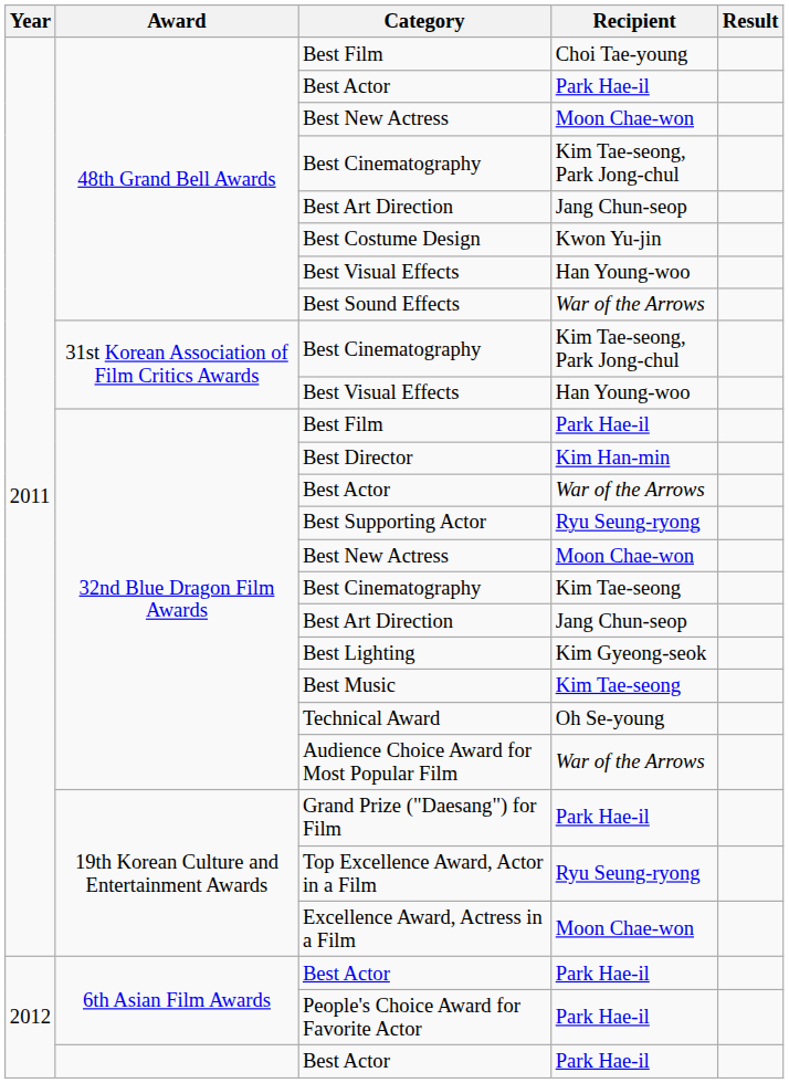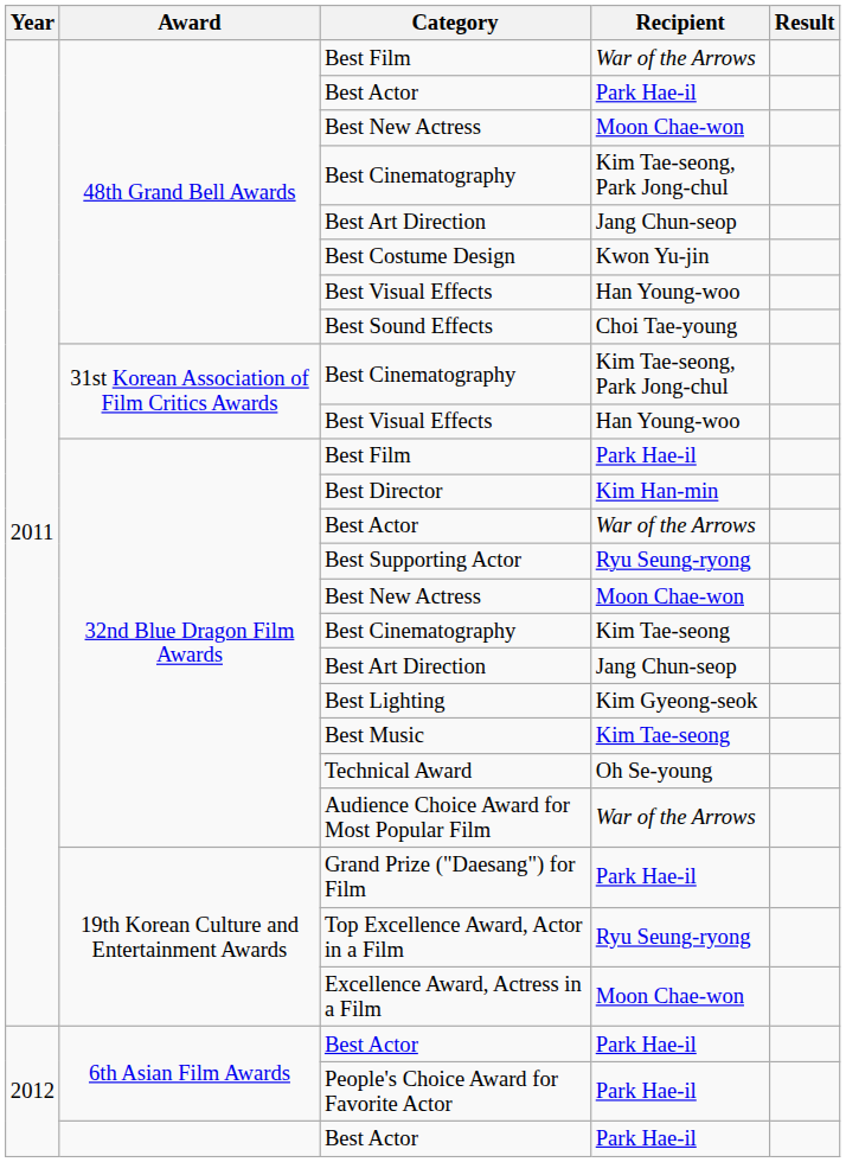 <table class="wikitable">
 <tr>
 <th>Year</th>
 <th>Award</th>
 <th>Category</th>
 <th>Recipient</th>
 <th>Result</th>
 </tr>
 <tr>
 <td rowspan=24>2011</td>
 <td rowspan=8 style="text-align:center;"><a href='#'>48th Grand Bell Awards</a></td>
 <td>Best Film</td>
-<td>Choi Tae-young</td>
+<td><em>War of the Arrows</em></td>
 <td></td>
 </tr>
 <tr>
 <td>Best Actor</td>
 <td><a href='#'>Park Hae-il</a></td>
 <td></td>
 </tr>
 <tr>
 <td>Best New Actress</td>
 <td><a href='#'>Moon Chae-won</a></td>
 <td></td>
 </tr>
 <tr>
 <td>Best Cinematography</td>
 <td>Kim Tae-seong, Park Jong-chul</td>
 <td></td>
 </tr>
 <tr>
 <td>Best Art Direction</td>
 <td>Jang Chun-seop</td>
 <td></td>
 </tr>
 <tr>
 <td>Best Costume Design</td>
 <td>Kwon Yu-jin</td>
 <td></td>
 </tr>
 <tr>
 <td>Best Visual Effects</td>
 <td>Han Young-woo</td>
 <td></td>
 </tr>
 <tr>
 <td>Best Sound Effects</td>
-<td><em>War of the Arrows</em></td>
+<td>Choi Tae-young</td>
 <td></td>
 </tr>
 <tr>
 <td rowspan=2 style="text-align:center;">31st <a href='#'>Korean Association of Film Critics Awards</a></td>
 <td>Best Cinematography</td>
 <td>Kim Tae-seong, Park Jong-chul</td>
 <td></td>
 </tr>
 <tr>
 <td>Best Visual Effects</td>
 <td>Han Young-woo</td>
 <td></td>
 </tr>
 <tr>
 <td rowspan=11 style="text-align:center;"><a href='#'>32nd Blue Dragon Film Awards</a></td>
 <td>Best Film</td>
 <td><a href='#'>Park Hae-il</a></td>
 <td></td>
 </tr>
 <tr>
 <td>Best Director</td>
 <td><a href='#'>Kim Han-min</a></td>
 <td></td>
 </tr>
 <tr>
 <td>Best Actor</td>
 <td><em>War of the Arrows</em></td>
 <td></td>
 </tr>
 <tr>
 <td>Best Supporting Actor</td>
 <td><a href='#'>Ryu Seung-ryong</a></td>
 <td></td>
 </tr>
 <tr>
 <td>Best New Actress</td>
 <td><a href='#'>Moon Chae-won</a></td>
 <td></td>
 </tr>
 <tr>
 <td>Best Cinematography</td>
 <td>Kim Tae-seong</td>
 <td></td>
 </tr>
 <tr>
 <td>Best Art Direction</td>
 <td>Jang Chun-seop</td>
 <td></td>
 </tr>
 <tr>
 <td>Best Lighting</td>
 <td>Kim Gyeong-seok</td>
 <td></td>
 </tr>
 <tr>
 <td>Best Music</td>
 <td><a href='#'>Kim Tae-seong</a></td>
 <td></td>
 </tr>
 <tr>
 <td>Technical Award</td>
 <td>Oh Se-young</td>
 <td></td>
 </tr>
 <tr>
 <td>Audience Choice Award for Most Popular Film</td>
 <td><em>War of the Arrows</em></td>
 <td></td>
 </tr>
 <tr>
 <td rowspan=3 style="text-align:center;">19th Korean Culture and Entertainment Awards</td>
 <td>Grand Prize ("Daesang") for Film</td>
 <td><a href='#'>Park Hae-il</a></td>
 <td></td>
 </tr>
 <tr>
 <td>Top Excellence Award, Actor in a Film</td>
 <td><a href='#'>Ryu Seung-ryong</a></td>
 <td></td>
 </tr>
 <tr>
 <td>Excellence Award, Actress in a Film</td>
 <td><a href='#'>Moon Chae-won</a></td>
 <td></td>
 </tr>
 <tr>
 <td rowspan=3>2012</td>
 <td rowspan=2 style="text-align:center;"><a href='#'>6th Asian Film Awards</a></td>
 <td><a href='#'>Best Actor</a></td>
 <td><a href='#'>Park Hae-il</a></td>
 <td></td>
 </tr>
 <tr>
 <td>People's Choice Award for Favorite Actor</td>
 <td><a href='#'>Park Hae-il</a></td>
 <td></td>
 </tr>
 <tr>
 <td></td>
 <td>Best Actor</td>
 <td><a href='#'>Park Hae-il</a></td>
 <td></td>
 </tr>
 </table>
